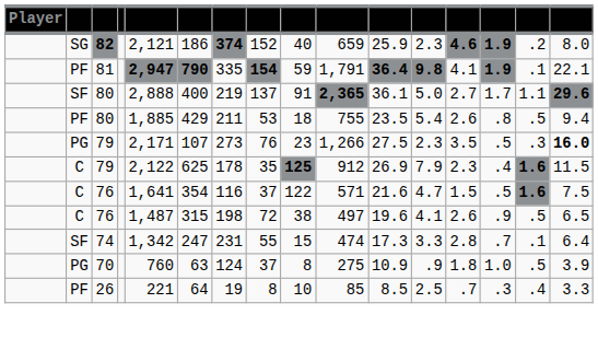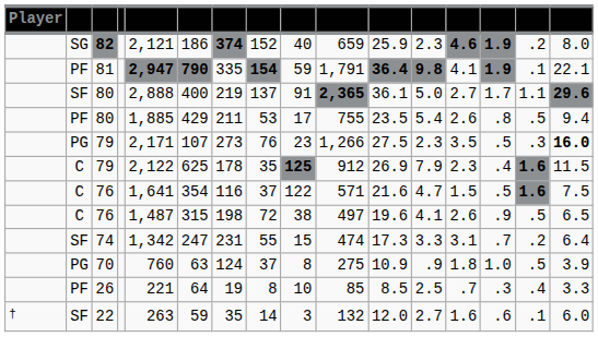 <table class="wikitable sortable" style="font-size: 95%; text-align:right;">
 <tr>
 <th style="background:#010101; color:#8D9093; border-top:#8D9093 3px solid; border-bottom:#8D9093 3px solid;">Player</th>
 <th style="background:#010101; color:#8D9093; border-top:#8D9093 3px solid; border-bottom:#8D9093 3px solid;"></th>
 <th style="background:#010101; color:#8D9093; border-top:#8D9093 3px solid; border-bottom:#8D9093 3px solid;"></th>
 <th style="background:#010101; color:#8D9093; border-top:#8D9093 3px solid; border-bottom:#8D9093 3px solid;"></th>
 <th style="background:#010101; color:#8D9093; border-top:#8D9093 3px solid; border-bottom:#8D9093 3px solid;"></th>
 <th style="background:#010101; color:#8D9093; border-top:#8D9093 3px solid; border-bottom:#8D9093 3px solid;"></th>
 <th style="background:#010101; color:#8D9093; border-top:#8D9093 3px solid; border-bottom:#8D9093 3px solid;"></th>
 <th style="background:#010101; color:#8D9093; border-top:#8D9093 3px solid; border-bottom:#8D9093 3px solid;"></th>
 <th style="background:#010101; color:#8D9093; border-top:#8D9093 3px solid; border-bottom:#8D9093 3px solid;"></th>
 <th style="background:#010101; color:#8D9093; border-top:#8D9093 3px solid; border-bottom:#8D9093 3px solid;"></th>
 <th style="background:#010101; color:#8D9093; border-top:#8D9093 3px solid; border-bottom:#8D9093 3px solid;"></th>
 <th style="background:#010101; color:#8D9093; border-top:#8D9093 3px solid; border-bottom:#8D9093 3px solid;"></th>
 <th style="background:#010101; color:#8D9093; border-top:#8D9093 3px solid; border-bottom:#8D9093 3px solid;"></th>
 <th style="background:#010101; color:#8D9093; border-top:#8D9093 3px solid; border-bottom:#8D9093 3px solid;"></th>
 <th style="background:#010101; color:#8D9093; border-top:#8D9093 3px solid; border-bottom:#8D9093 3px solid;"></th>
 <th style="background:#010101; color:#8D9093; border-top:#8D9093 3px solid; border-bottom:#8D9093 3px solid;"></th>
 </tr>
 <tr>
 <td style="text-align:left;"></td>
 <td style="text-align:center;">SG</td>
 <td style="background:#8D9093; color:#010101;"><strong>82</strong></td>
 <td></td>
 <td>2,121</td>
 <td>186</td>
 <td style="background:#8D9093; color:#010101;"><strong>374</strong></td>
 <td>152</td>
 <td>40</td>
 <td>659</td>
 <td>25.9</td>
 <td>2.3</td>
 <td style="background:#8D9093; color:#010101;"><strong>4.6</strong></td>
 <td style="background:#8D9093; color:#010101;"><strong>1.9</strong></td>
 <td>.2</td>
 <td>8.0</td>
 </tr>
 <tr>
 <td style="text-align:left;"></td>
 <td style="text-align:center;">PF</td>
 <td>81</td>
 <td></td>
 <td style="background:#8D9093; color:#010101;"><strong>2,947</strong></td>
 <td style="background:#8D9093; color:#010101;"><strong>790</strong></td>
 <td>335</td>
 <td style="background:#8D9093; color:#010101;"><strong>154</strong></td>
 <td>59</td>
 <td>1,791</td>
 <td style="background:#8D9093; color:#010101;"><strong>36.4</strong></td>
 <td style="background:#8D9093; color:#010101;"><strong>9.8</strong></td>
 <td>4.1</td>
 <td style="background:#8D9093; color:#010101;"><strong>1.9</strong></td>
 <td>.1</td>
 <td>22.1</td>
 </tr>
 <tr>
 <td style="text-align:left;"></td>
 <td style="text-align:center;">SF</td>
 <td>80</td>
 <td></td>
 <td>2,888</td>
 <td>400</td>
 <td>219</td>
 <td>137</td>
 <td>91</td>
 <td style="background:#8D9093; color:#010101;"><strong>2,365</strong></td>
 <td>36.1</td>
 <td>5.0</td>
 <td>2.7</td>
 <td>1.7</td>
 <td>1.1</td>
 <td style="background:#8D9093; color:#010101;"><strong>29.6</strong></td>
 </tr>
 <tr>
 <td style="text-align:left;"></td>
 <td style="text-align:center;">PF</td>
 <td>80</td>
 <td></td>
 <td>1,885</td>
 <td>429</td>
 <td>211</td>
 <td>53</td>
-<td>18</td>
+<td>17</td>
 <td>755</td>
 <td>23.5</td>
 <td>5.4</td>
 <td>2.6</td>
 <td>.8</td>
 <td>.5</td>
 <td>9.4</td>
 </tr>
 <tr>
 <td style="text-align:left;"></td>
 <td style="text-align:center;">PG</td>
 <td>79</td>
 <td></td>
 <td>2,171</td>
 <td>107</td>
 <td>273</td>
 <td>76</td>
 <td>23</td>
 <td>1,266</td>
 <td>27.5</td>
 <td>2.3</td>
 <td>3.5</td>
 <td>.5</td>
 <td>.3</td>
 <td><strong>16.0</strong></td>
 </tr>
 <tr>
 <td style="text-align:left;"></td>
 <td style="text-align:center;">C</td>
 <td>79</td>
 <td></td>
 <td>2,122</td>
 <td>625</td>
 <td>178</td>
 <td>35</td>
 <td style="background:#8D9093; color:#010101;"><strong>125</strong></td>
 <td>912</td>
 <td>26.9</td>
 <td>7.9</td>
 <td>2.3</td>
 <td>.4</td>
 <td style="background:#8D9093; color:#010101;"><strong>1.6</strong></td>
 <td>11.5</td>
 </tr>
 <tr>
 <td style="text-align:left;"></td>
 <td style="text-align:center;">C</td>
 <td>76</td>
 <td></td>
 <td>1,641</td>
 <td>354</td>
 <td>116</td>
 <td>37</td>
 <td>122</td>
 <td>571</td>
 <td>21.6</td>
 <td>4.7</td>
 <td>1.5</td>
 <td>.5</td>
 <td style="background:#8D9093; color:#010101;"><strong>1.6</strong></td>
 <td>7.5</td>
 </tr>
 <tr>
 <td style="text-align:left;"></td>
 <td style="text-align:center;">C</td>
 <td>76</td>
 <td></td>
 <td>1,487</td>
 <td>315</td>
 <td>198</td>
 <td>72</td>
 <td>38</td>
 <td>497</td>
 <td>19.6</td>
 <td>4.1</td>
 <td>2.6</td>
 <td>.9</td>
 <td>.5</td>
 <td>6.5</td>
 </tr>
 <tr>
 <td style="text-align:left;"></td>
 <td style="text-align:center;">SF</td>
 <td>74</td>
 <td></td>
 <td>1,342</td>
 <td>247</td>
 <td>231</td>
 <td>55</td>
 <td>15</td>
 <td>474</td>
 <td>17.3</td>
 <td>3.3</td>
-<td>2.8</td>
+<td>3.1</td>
 <td>.7</td>
-<td>.1</td>
+<td>.2</td>
 <td>6.4</td>
 </tr>
 <tr>
 <td style="text-align:left;"></td>
 <td style="text-align:center;">PG</td>
 <td>70</td>
 <td></td>
 <td>760</td>
 <td>63</td>
 <td>124</td>
 <td>37</td>
 <td>8</td>
 <td>275</td>
 <td>10.9</td>
 <td>.9</td>
 <td>1.8</td>
 <td>1.0</td>
 <td>.5</td>
 <td>3.9</td>
 </tr>
 <tr>
 <td style="text-align:left;"></td>
 <td style="text-align:center;">PF</td>
 <td>26</td>
 <td></td>
 <td>221</td>
 <td>64</td>
 <td>19</td>
 <td>8</td>
 <td>10</td>
 <td>85</td>
 <td>8.5</td>
 <td>2.5</td>
 <td>.7</td>
 <td>.3</td>
 <td>.4</td>
 <td>3.3</td>
 </tr>
+<tr>
+<td style="text-align:left;"><sup>†</sup></td>
+<td style="text-align:center;">SF</td>
+<td>22</td>
+<td></td>
+<td>263</td>
+<td>59</td>
+<td>35</td>
+<td>14</td>
+<td>3</td>
+<td>132</td>
+<td>12.0</td>
+<td>2.7</td>
+<td>1.6</td>
+<td>.6</td>
+<td>.1</td>
+<td>6.0</td>
+</tr>
 </table>
